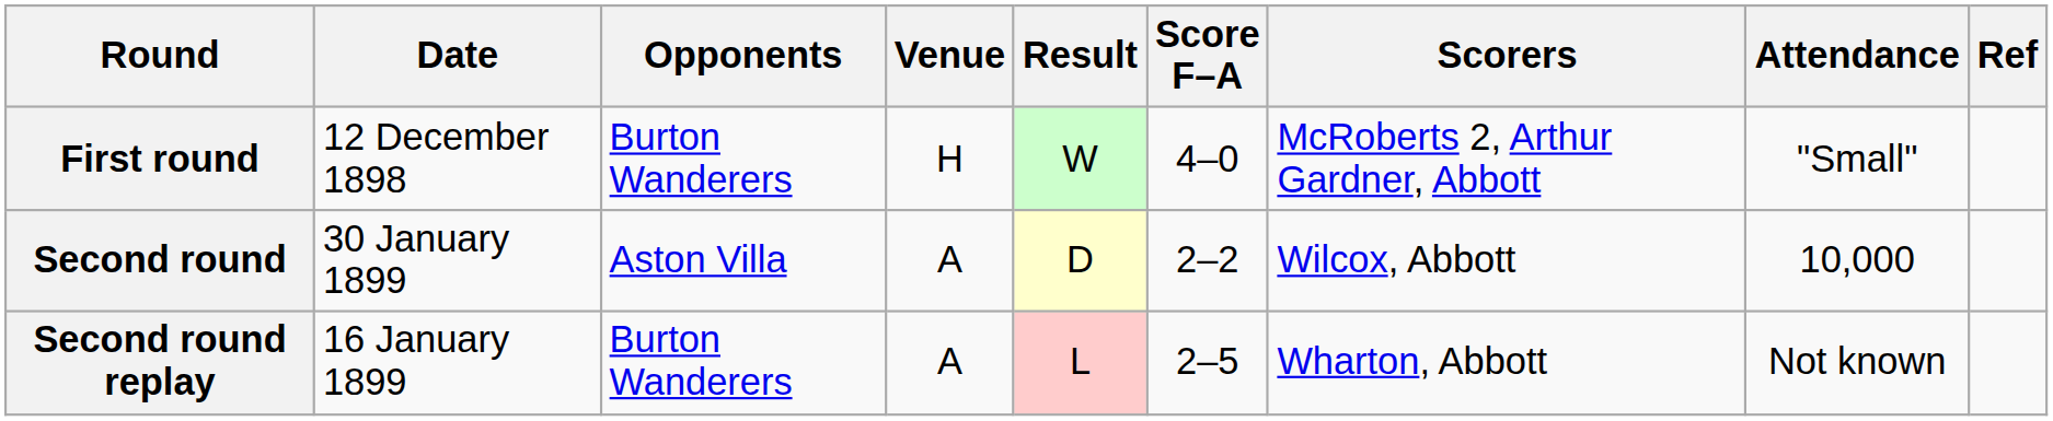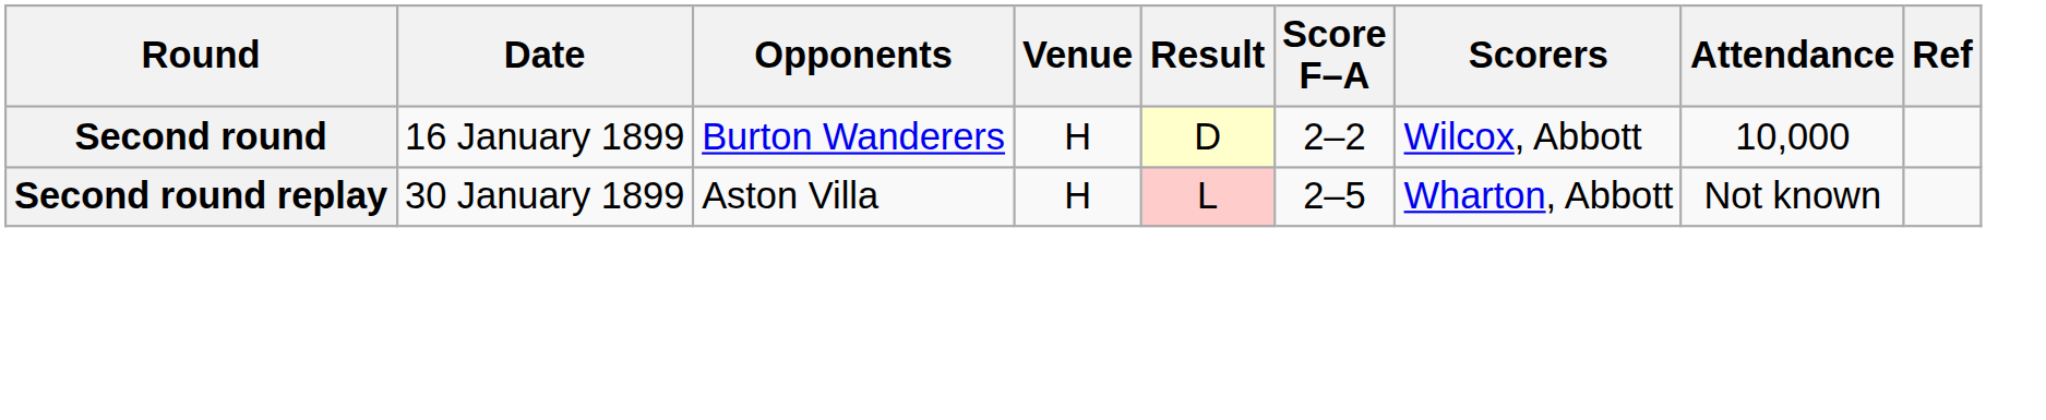 <table class="wikitable plainrowheaders" style="text-align:center">
 <tr>
 <th scope=col>Round</th>
 <th scope=col>Date</th>
 <th scope=col>Opponents</th>
 <th scope=col>Venue</th>
 <th scope=col>Result</th>
 <th scope=col>Score<br>F–A</th>
 <th scope=col>Scorers</th>
 <th scope=col>Attendance</th>
 <th scope=col>Ref</th>
 </tr>
 <tr>
-<th scope=row>First round</th>
-<td style=text-align:left>12 December 1898</td>
+<th scope=row>Second round</th>
+<td style=text-align:left>16 January 1899</td>
 <td style=text-align:left><a href='#'>Burton Wanderers</a></td>
 <td>H</td>
-<td style=background:#cfc>W</td>
-<td>4–0</td>
-<td style=text-align:left><a href='#'>McRoberts</a> 2, <a href='#'>Arthur Gardner</a>, <a href='#'>Abbott</a></td>
-<td>"Small"</td>
-<td></td>
-</tr>
-<tr>
-<th scope=row>Second round</th>
-<td style=text-align:left>30 January 1899</td>
-<td style=text-align:left><a href='#'>Aston Villa</a></td>
-<td>A</td>
 <td style=background:#ffc>D</td>
 <td>2–2</td>
 <td style=text-align:left><a href='#'>Wilcox</a>, Abbott</td>
 <td>10,000</td>
 <td></td>
 </tr>
 <tr>
 <th scope=row>Second round replay</th>
-<td style=text-align:left>16 January 1899</td>
-<td style=text-align:left><a href='#'>Burton Wanderers</a></td>
-<td>A</td>
+<td style=text-align:left>30 January 1899</td>
+<td style=text-align:left>Aston Villa</td>
+<td>H</td>
 <td style=background:#fcc>L</td>
 <td>2–5</td>
 <td style=text-align:left><a href='#'>Wharton</a>, Abbott</td>
 <td>Not known</td>
 <td></td>
 </tr>
 </table>
